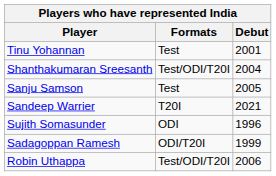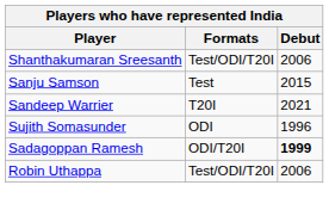 <table class="wikitable sortable">
 <tr>
 <th colspan="3">Players who have represented India</th>
 </tr>
 <tr>
 <th>Player</th>
 <th>Formats</th>
 <th>Debut</th>
 </tr>
 <tr>
-<td><a href='#'>Tinu Yohannan</a></td>
-<td>Test</td>
-<td>2001</td>
-</tr>
-<tr>
 <td><a href='#'>Shanthakumaran Sreesanth</a></td>
 <td>Test/ODI/T20I</td>
-<td>2004</td>
+<td>2006</td>
 </tr>
 <tr>
 <td><a href='#'>Sanju Samson</a></td>
 <td>Test</td>
-<td>2005</td>
+<td>2015</td>
 </tr>
 <tr>
 <td><a href='#'>Sandeep Warrier</a></td>
 <td>T20I</td>
 <td>2021</td>
 </tr>
 <tr>
 <td><a href='#'>Sujith Somasunder</a></td>
 <td>ODI</td>
 <td>1996</td>
 </tr>
 <tr>
 <td><a href='#'>Sadagoppan Ramesh</a></td>
 <td>ODI/T20I</td>
-<td>1999</td>
+<td><strong>1999</strong></td>
 </tr>
 <tr>
 <td><a href='#'>Robin Uthappa</a></td>
 <td>Test/ODI/T20I</td>
 <td>2006</td>
 </tr>
 </table>
